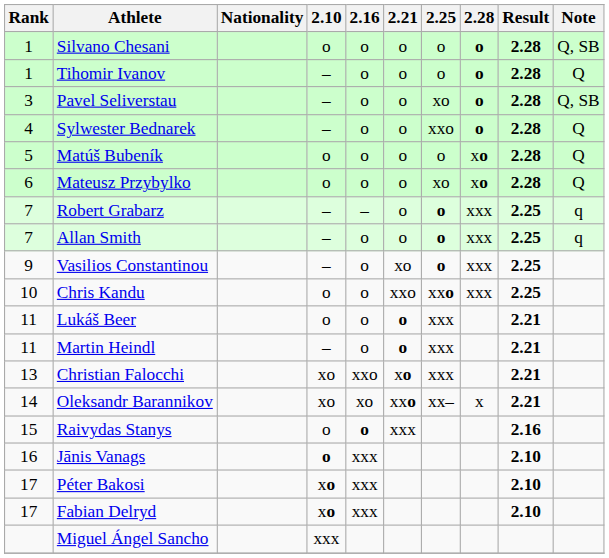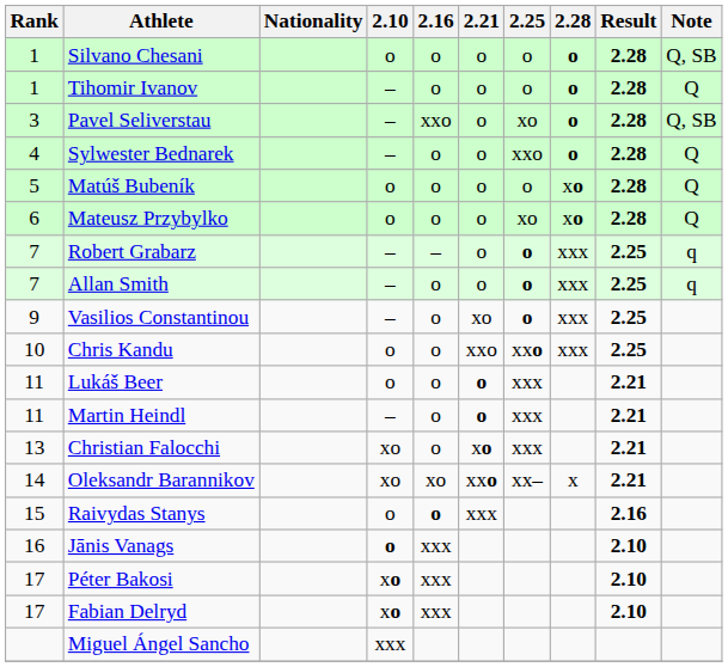 <table class="wikitable sortable" style="text-align:center">
 <tr>
 <th>Rank</th>
 <th>Athlete</th>
 <th>Nationality</th>
 <th>2.10</th>
 <th>2.16</th>
 <th>2.21</th>
 <th>2.25</th>
 <th>2.28</th>
 <th>Result</th>
 <th>Note</th>
 </tr>
 <tr bgcolor=ccffcc>
 <td>1</td>
 <td align=left><a href='#'>Silvano Chesani</a></td>
 <td align=left></td>
 <td>o</td>
 <td>o</td>
 <td>o</td>
 <td>o</td>
 <td><strong>o</strong></td>
 <td><strong>2.28</strong></td>
 <td>Q, SB</td>
 </tr>
 <tr bgcolor=ccffcc>
 <td>1</td>
 <td align=left><a href='#'>Tihomir Ivanov</a></td>
 <td align=left></td>
 <td>–</td>
 <td>o</td>
 <td>o</td>
 <td>o</td>
 <td><strong>o</strong></td>
 <td><strong>2.28</strong></td>
 <td>Q</td>
 </tr>
 <tr bgcolor=ccffcc>
 <td>3</td>
 <td align=left><a href='#'>Pavel Seliverstau</a></td>
 <td align=left></td>
 <td>–</td>
-<td>o</td>
+<td>xxo</td>
 <td>o</td>
 <td>xo</td>
 <td><strong>o</strong></td>
 <td><strong>2.28</strong></td>
 <td>Q, SB</td>
 </tr>
 <tr bgcolor=ccffcc>
 <td>4</td>
 <td align=left><a href='#'>Sylwester Bednarek</a></td>
 <td align=left></td>
 <td>–</td>
 <td>o</td>
 <td>o</td>
 <td>xxo</td>
 <td><strong>o</strong></td>
 <td><strong>2.28</strong></td>
 <td>Q</td>
 </tr>
 <tr bgcolor=ccffcc>
 <td>5</td>
 <td align=left><a href='#'>Matúš Bubeník</a></td>
 <td align=left></td>
 <td>o</td>
 <td>o</td>
 <td>o</td>
 <td>o</td>
 <td>x<strong>o</strong></td>
 <td><strong>2.28</strong></td>
 <td>Q</td>
 </tr>
 <tr bgcolor=ccffcc>
 <td>6</td>
 <td align=left><a href='#'>Mateusz Przybylko</a></td>
 <td align=left></td>
 <td>o</td>
 <td>o</td>
 <td>o</td>
 <td>xo</td>
 <td>x<strong>o</strong></td>
 <td><strong>2.28</strong></td>
 <td>Q</td>
 </tr>
 <tr bgcolor=ddffdd>
 <td>7</td>
 <td align=left><a href='#'>Robert Grabarz</a></td>
 <td align=left></td>
 <td>–</td>
 <td>–</td>
 <td>o</td>
 <td><strong>o</strong></td>
 <td>xxx</td>
 <td><strong>2.25</strong></td>
 <td>q</td>
 </tr>
 <tr bgcolor=ddffdd>
 <td>7</td>
 <td align=left><a href='#'>Allan Smith</a></td>
 <td align=left></td>
 <td>–</td>
 <td>o</td>
 <td>o</td>
 <td><strong>o</strong></td>
 <td>xxx</td>
 <td><strong>2.25</strong></td>
 <td>q</td>
 </tr>
 <tr>
 <td>9</td>
 <td align=left><a href='#'>Vasilios Constantinou</a></td>
 <td align=left></td>
 <td>–</td>
 <td>o</td>
 <td>xo</td>
 <td><strong>o</strong></td>
 <td>xxx</td>
 <td><strong>2.25</strong></td>
 <td></td>
 </tr>
 <tr>
 <td>10</td>
 <td align=left><a href='#'>Chris Kandu</a></td>
 <td align=left></td>
 <td>o</td>
 <td>o</td>
 <td>xxo</td>
 <td>xx<strong>o</strong></td>
 <td>xxx</td>
 <td><strong>2.25</strong></td>
 <td></td>
 </tr>
 <tr>
 <td>11</td>
 <td align=left><a href='#'>Lukáš Beer</a></td>
 <td align=left></td>
 <td>o</td>
 <td>o</td>
 <td><strong>o</strong></td>
 <td>xxx</td>
 <td></td>
 <td><strong>2.21</strong></td>
 <td></td>
 </tr>
 <tr>
 <td>11</td>
 <td align=left><a href='#'>Martin Heindl</a></td>
 <td align=left></td>
 <td>–</td>
 <td>o</td>
 <td><strong>o</strong></td>
 <td>xxx</td>
 <td></td>
 <td><strong>2.21</strong></td>
 <td></td>
 </tr>
 <tr>
 <td>13</td>
 <td align=left><a href='#'>Christian Falocchi</a></td>
 <td align=left></td>
 <td>xo</td>
-<td>xxo</td>
+<td>o</td>
 <td>x<strong>o</strong></td>
 <td>xxx</td>
 <td></td>
 <td><strong>2.21</strong></td>
 <td></td>
 </tr>
 <tr>
 <td>14</td>
 <td align=left><a href='#'>Oleksandr Barannikov</a></td>
 <td align=left></td>
 <td>xo</td>
 <td>xo</td>
 <td>xx<strong>o</strong></td>
 <td>xx–</td>
 <td>x</td>
 <td><strong>2.21</strong></td>
 <td></td>
 </tr>
 <tr>
 <td>15</td>
 <td align=left><a href='#'>Raivydas Stanys</a></td>
 <td align=left></td>
 <td>o</td>
 <td><strong>o</strong></td>
 <td>xxx</td>
 <td></td>
 <td></td>
 <td><strong>2.16</strong></td>
 <td></td>
 </tr>
 <tr>
 <td>16</td>
 <td align=left><a href='#'>Jānis Vanags</a></td>
 <td align=left></td>
 <td><strong>o</strong></td>
 <td>xxx</td>
 <td></td>
 <td></td>
 <td></td>
 <td><strong>2.10</strong></td>
 <td></td>
 </tr>
 <tr>
 <td>17</td>
 <td align=left><a href='#'>Péter Bakosi</a></td>
 <td align=left></td>
 <td>x<strong>o</strong></td>
 <td>xxx</td>
 <td></td>
 <td></td>
 <td></td>
 <td><strong>2.10</strong></td>
 <td></td>
 </tr>
 <tr>
 <td>17</td>
 <td align=left><a href='#'>Fabian Delryd</a></td>
 <td align=left></td>
 <td>x<strong>o</strong></td>
 <td>xxx</td>
 <td></td>
 <td></td>
 <td></td>
 <td><strong>2.10</strong></td>
 <td></td>
 </tr>
 <tr>
 <td></td>
 <td align=left><a href='#'>Miguel Ángel Sancho</a></td>
 <td align=left></td>
 <td>xxx</td>
 <td></td>
 <td></td>
 <td></td>
 <td></td>
 <td><strong></strong></td>
 <td></td>
 </tr>
 <tr>
 </tr>
 </table>
